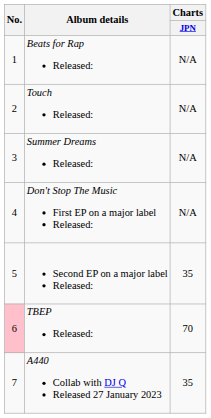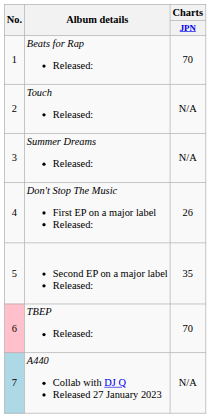 <table class="wikitable">
 <tr>
 <th rowspan="2">No.</th>
 <th rowspan="2">Album details</th>
 <th>Charts</th>
 </tr>
 <tr>
 <th style="width:3em;font-size:85%;"><a href='#'>JPN</a><br></th>
 </tr>
 <tr>
 <td align="center">1</td>
 <td><em>Beats for Rap</em><br><ul><li>Released: </li></ul></td>
-<td align="center">N/A</td>
+<td align="center">70</td>
 </tr>
 <tr>
 <td align="center">2</td>
 <td><em>Touch</em><br><ul><li>Released: </li></ul></td>
 <td align="center">N/A</td>
 </tr>
 <tr>
 <td align="center">3</td>
 <td><em>Summer Dreams</em><br><ul><li>Released: </li></ul></td>
 <td align="center">N/A</td>
 </tr>
 <tr>
 <td align="center">4</td>
 <td><em>Don't Stop The Music</em><br><ul><li>First EP on a major label</li><li>Released: </li></ul></td>
-<td align="center">N/A</td>
+<td align="center">26</td>
 </tr>
 <tr>
 <td align="center">5</td>
 <td><br><ul><li>Second EP on a major label</li><li>Released: </li></ul></td>
 <td align="center">35</td>
 </tr>
 <tr>
 <td align="center" style="background: pink;">6</td>
 <td><em>TBEP</em><br><ul><li>Released: </li></ul></td>
 <td align="center">70</td>
 </tr>
 <tr>
-<td align="center">7</td>
+<td align="center" style="background: lightblue;">7</td>
 <td><em>A440</em><br><ul><li>Collab with <a href='#'>DJ Q</a></li><li>Released 27 January 2023</li></ul></td>
-<td align="center">35</td>
+<td align="center">N/A</td>
 </tr>
 </table>
